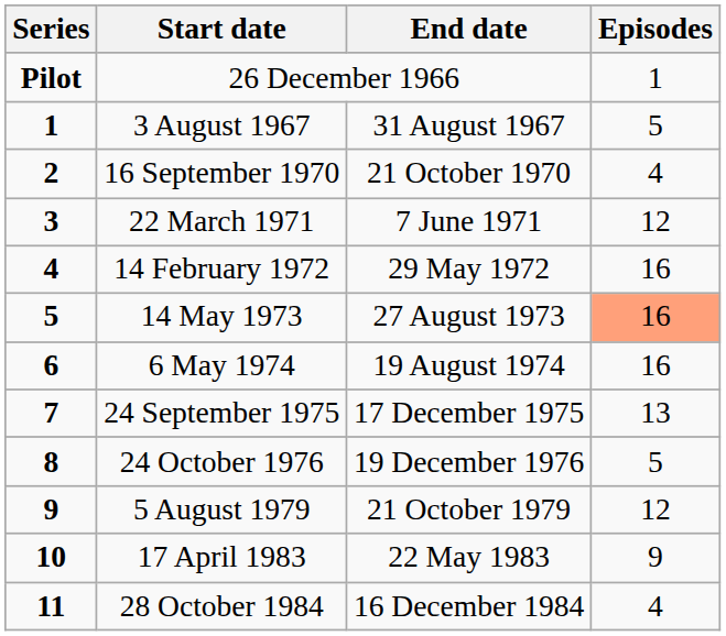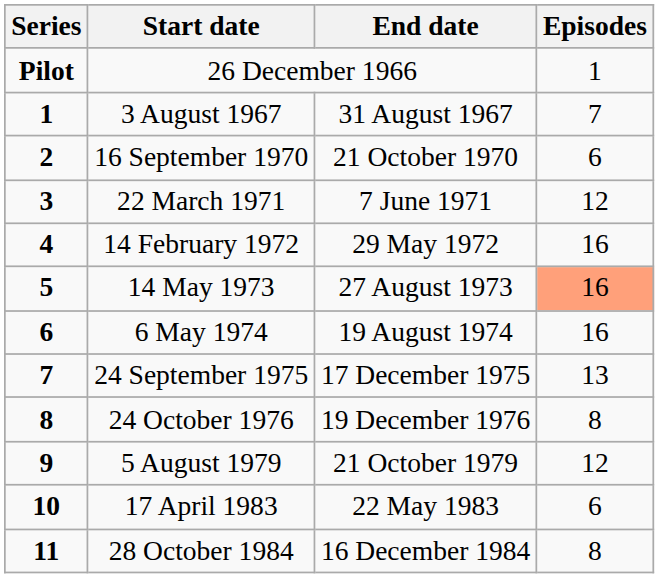 <table class="wikitable" style="text-align:center;">
 <tr>
 <th>Series</th>
 <th>Start date</th>
 <th>End date</th>
 <th>Episodes</th>
 </tr>
 <tr>
 <td><strong>Pilot</strong></td>
 <td colspan="2">26 December 1966</td>
 <td>1</td>
 </tr>
 <tr>
 <td><strong>1</strong></td>
 <td>3 August 1967</td>
 <td>31 August 1967</td>
-<td>5</td>
+<td>7</td>
 </tr>
 <tr>
 <td><strong>2</strong></td>
 <td>16 September 1970</td>
 <td>21 October 1970</td>
-<td>4</td>
+<td>6</td>
 </tr>
 <tr>
 <td><strong>3</strong></td>
 <td>22 March 1971</td>
 <td>7 June 1971</td>
 <td>12</td>
 </tr>
 <tr>
 <td><strong>4</strong></td>
 <td>14 February 1972</td>
 <td>29 May 1972</td>
 <td>16</td>
 </tr>
 <tr>
 <td><strong>5</strong></td>
 <td>14 May 1973</td>
 <td>27 August 1973</td>
 <td style="background: lightsalmon;">16</td>
 </tr>
 <tr>
 <td><strong>6</strong></td>
 <td>6 May 1974</td>
 <td>19 August 1974</td>
 <td>16</td>
 </tr>
 <tr>
 <td><strong>7</strong></td>
 <td>24 September 1975</td>
 <td>17 December 1975</td>
 <td>13</td>
 </tr>
 <tr>
 <td><strong>8</strong></td>
 <td>24 October 1976</td>
 <td>19 December 1976</td>
-<td>5</td>
+<td>8</td>
 </tr>
 <tr>
 <td><strong>9</strong></td>
 <td>5 August 1979</td>
 <td>21 October 1979</td>
 <td>12</td>
 </tr>
 <tr>
 <td><strong>10</strong></td>
 <td>17 April 1983</td>
 <td>22 May 1983</td>
-<td>9</td>
+<td>6</td>
 </tr>
 <tr>
 <td><strong>11</strong></td>
 <td>28 October 1984</td>
 <td>16 December 1984</td>
-<td>4</td>
+<td>8</td>
 </tr>
 </table>
